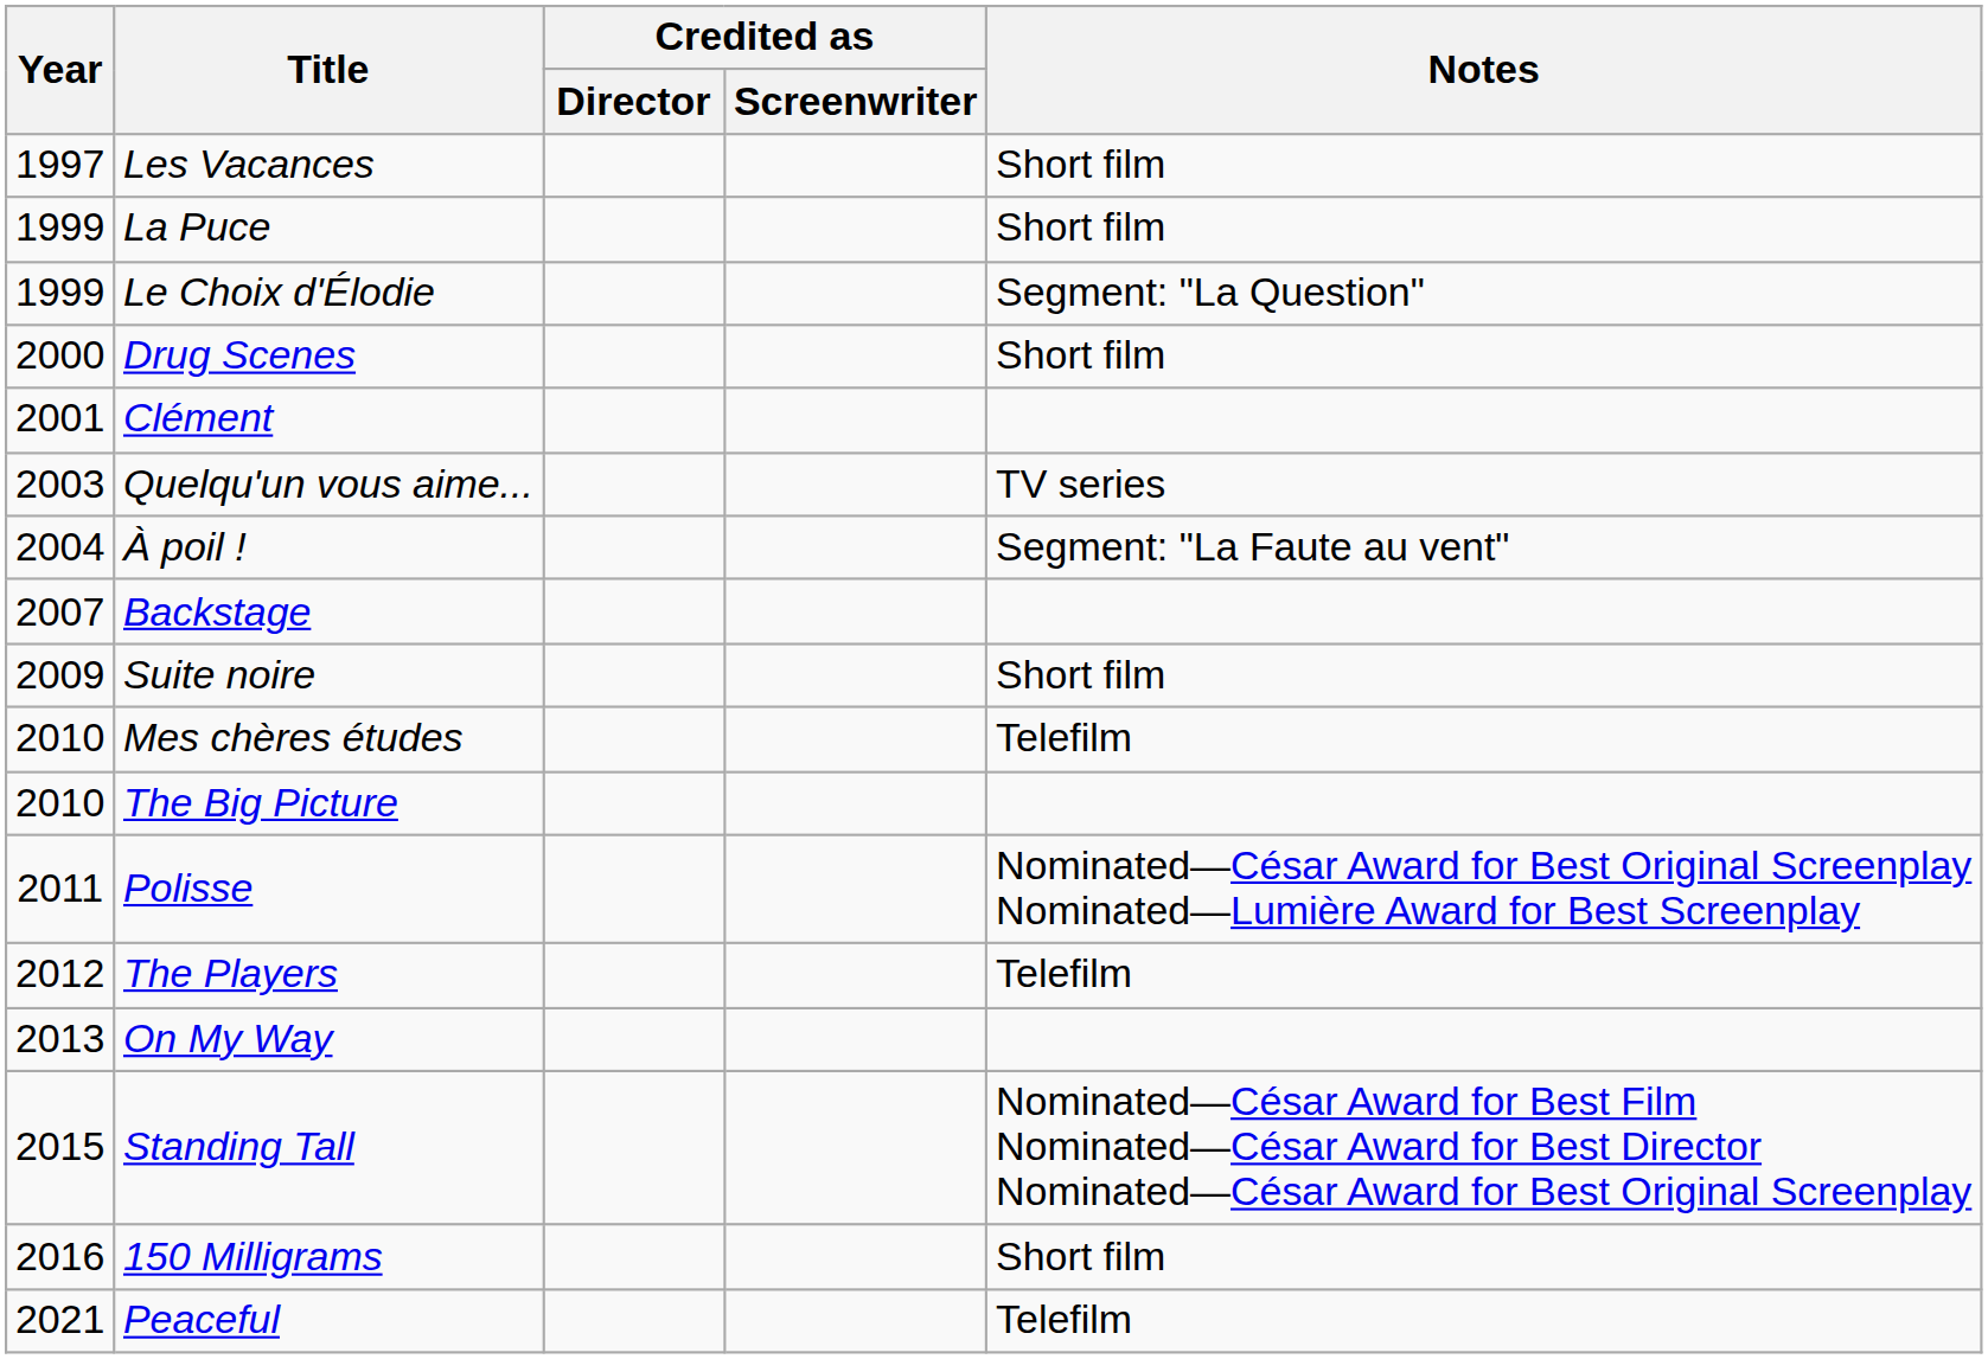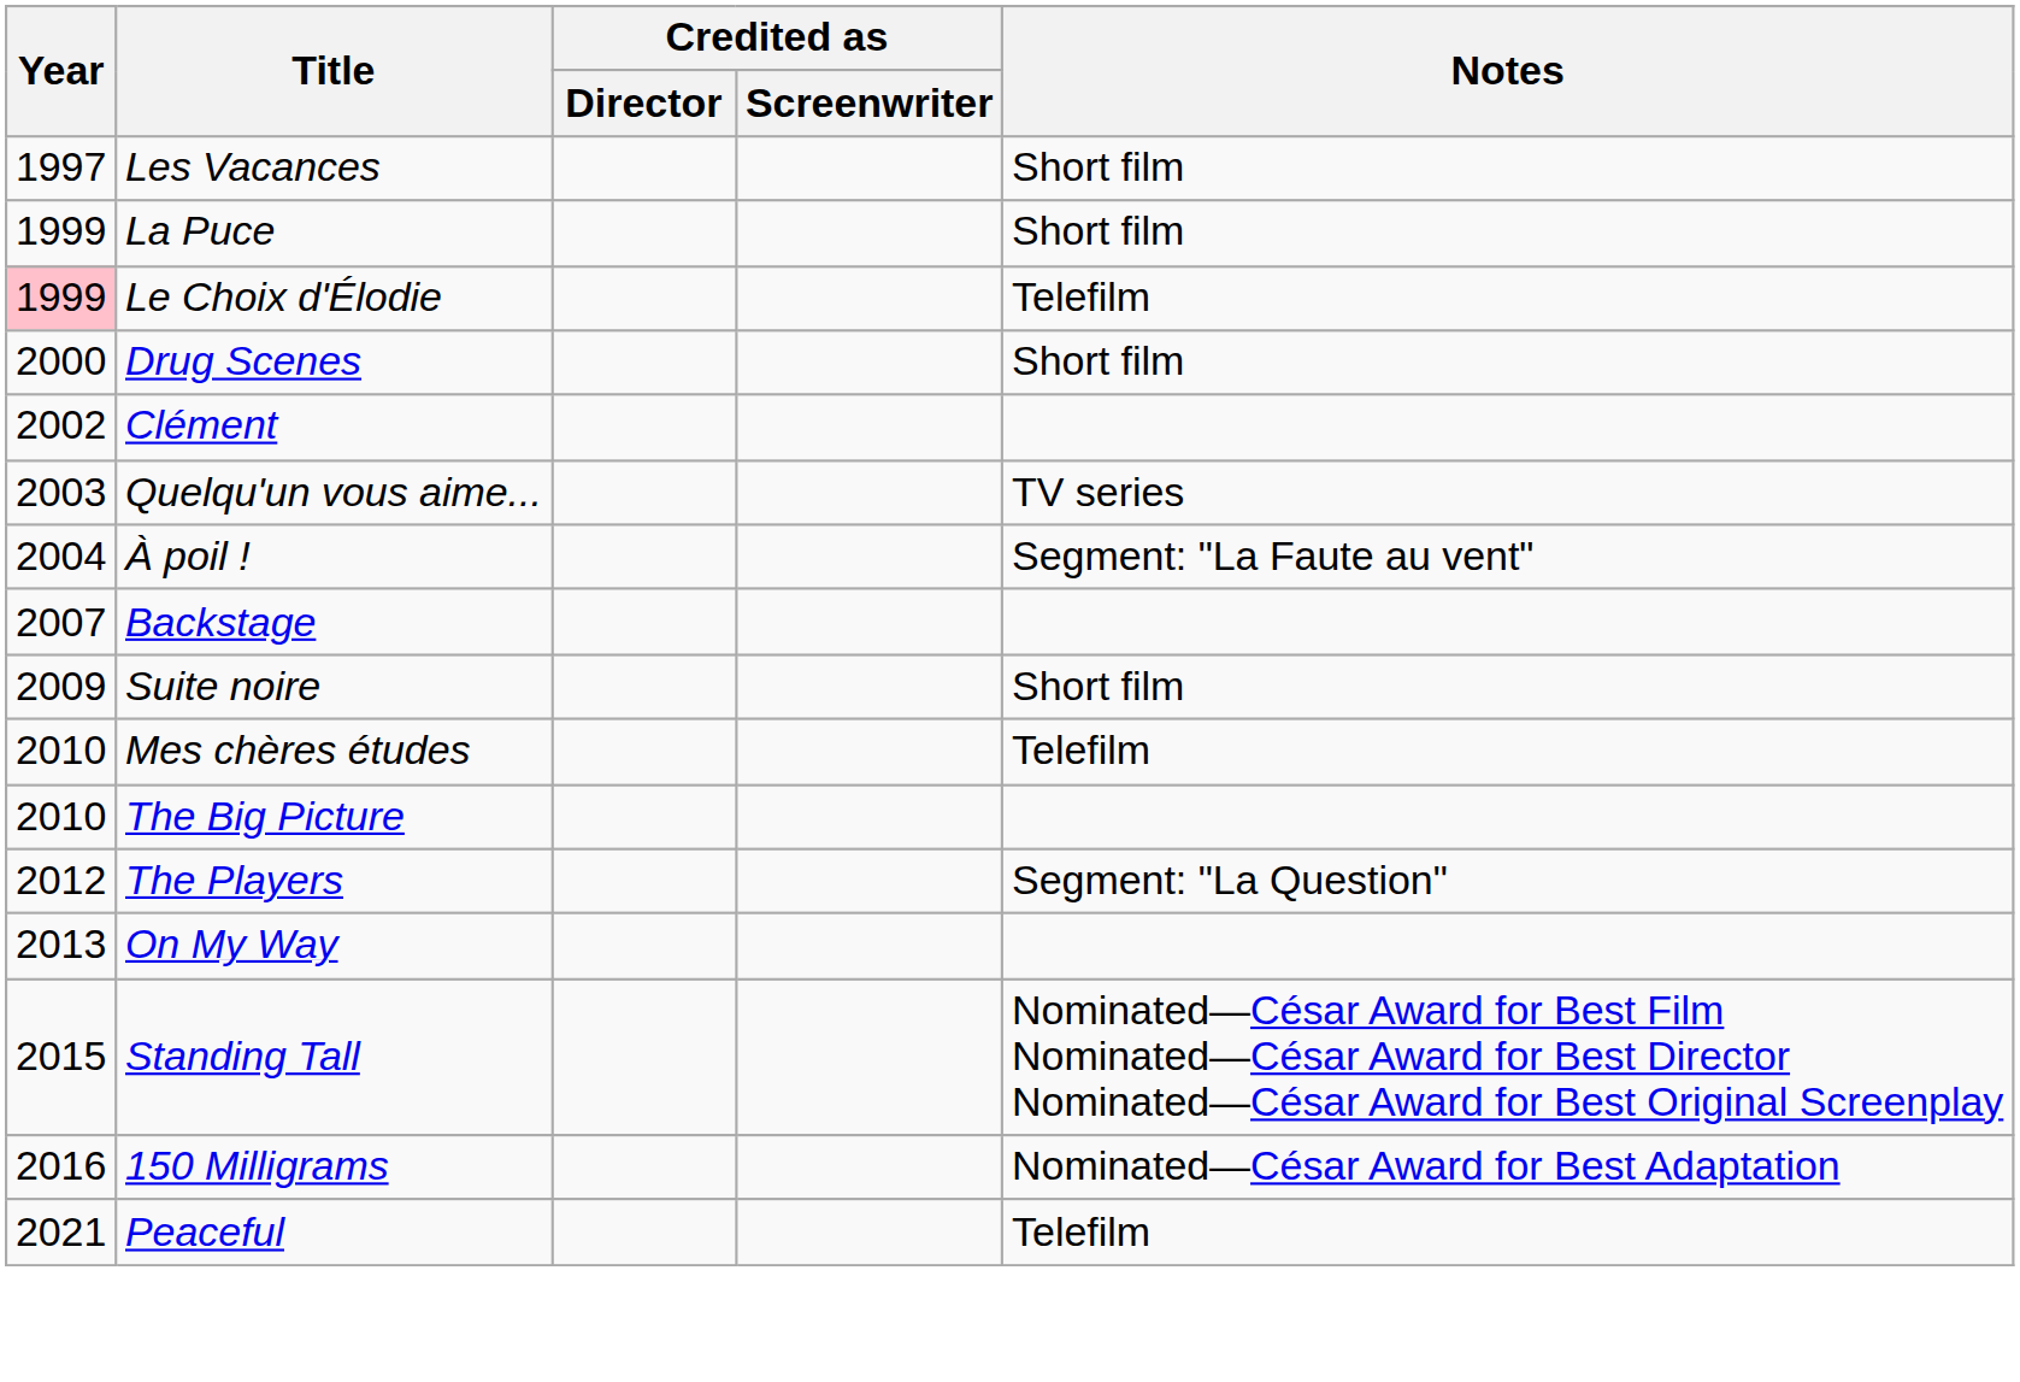 <table class="wikitable sortable">
 <tr>
 <th rowspan=2 width="33">Year</th>
 <th rowspan=2>Title</th>
 <th colspan=2>Credited as</th>
 <th rowspan=2>Notes</th>
 </tr>
 <tr>
 <th width=65>Director</th>
 <th width=65>Screenwriter</th>
 </tr>
 <tr>
 <td align="center">1997</td>
 <td align="left"><em>Les Vacances</em></td>
 <td></td>
 <td></td>
 <td>Short film</td>
 </tr>
 <tr>
 <td align="center">1999</td>
 <td align="left"><em>La Puce</em></td>
 <td></td>
 <td></td>
 <td>Short film</td>
 </tr>
 <tr>
-<td align="center">1999</td>
+<td align="center" style="background: pink;">1999</td>
 <td align="left"><em>Le Choix d'Élodie</em></td>
 <td></td>
 <td></td>
-<td>Segment: "La Question"</td>
+<td>Telefilm</td>
 </tr>
 <tr>
 <td align="center">2000</td>
 <td align="left"><em><a href='#'>Drug Scenes</a></em></td>
 <td></td>
 <td></td>
 <td>Short film</td>
 </tr>
 <tr>
-<td align="center">2001</td>
+<td align="center">2002</td>
 <td align="left"><em><a href='#'>Clément</a></em></td>
 <td></td>
 <td></td>
 <td></td>
 </tr>
 <tr>
 <td align="center">2003</td>
 <td align="left"><em>Quelqu'un vous aime...</em></td>
 <td></td>
 <td></td>
 <td>TV series</td>
 </tr>
 <tr>
 <td align="center">2004</td>
 <td align="left"><em>À poil !</em></td>
 <td></td>
 <td></td>
 <td>Segment: "La Faute au vent"</td>
 </tr>
 <tr>
 <td align="center">2007</td>
 <td align="left"><em><a href='#'>Backstage</a></em></td>
 <td></td>
 <td></td>
 <td></td>
 </tr>
 <tr>
 <td align="center">2009</td>
 <td align="left"><em>Suite noire</em></td>
 <td></td>
 <td></td>
 <td>Short film</td>
 </tr>
 <tr>
 <td align="center">2010</td>
 <td align="left"><em>Mes chères études</em></td>
 <td></td>
 <td></td>
 <td>Telefilm</td>
 </tr>
 <tr>
 <td align="center">2010</td>
 <td align="left"><em><a href='#'>The Big Picture</a></em></td>
 <td></td>
 <td></td>
 <td></td>
 </tr>
 <tr>
-<td align="center">2011</td>
-<td align="left"><em><a href='#'>Polisse</a></em></td>
-<td></td>
-<td></td>
-<td>Nominated—<a href='#'>César Award for Best Original Screenplay</a><br>Nominated—<a href='#'>Lumière Award for Best Screenplay</a></td>
-</tr>
-<tr>
 <td align="center">2012</td>
 <td align="left"><em><a href='#'>The Players</a></em></td>
 <td></td>
 <td></td>
-<td>Telefilm</td>
+<td>Segment: "La Question"</td>
 </tr>
 <tr>
 <td align="center">2013</td>
 <td align="left"><em><a href='#'>On My Way</a></em></td>
 <td></td>
 <td></td>
 <td></td>
 </tr>
 <tr>
 <td align="center">2015</td>
 <td align="left"><em><a href='#'>Standing Tall</a></em></td>
 <td></td>
 <td></td>
 <td>Nominated—<a href='#'>César Award for Best Film</a><br>Nominated—<a href='#'>César Award for Best Director</a><br>Nominated—<a href='#'>César Award for Best Original Screenplay</a></td>
 </tr>
 <tr>
 <td align="center">2016</td>
 <td align="left"><em><a href='#'>150 Milligrams</a></em></td>
 <td></td>
 <td></td>
-<td>Short film</td>
+<td>Nominated—<a href='#'>César Award for Best Adaptation</a></td>
 </tr>
 <tr>
 <td align="center">2021</td>
 <td align="left"><em><a href='#'>Peaceful</a></em></td>
 <td></td>
 <td></td>
 <td>Telefilm</td>
 </tr>
 </table>
